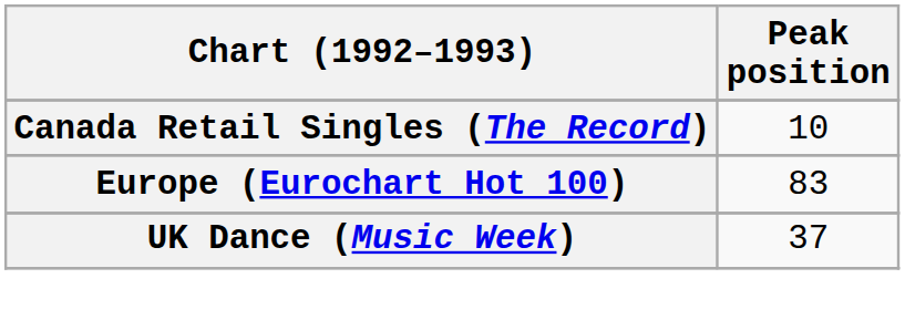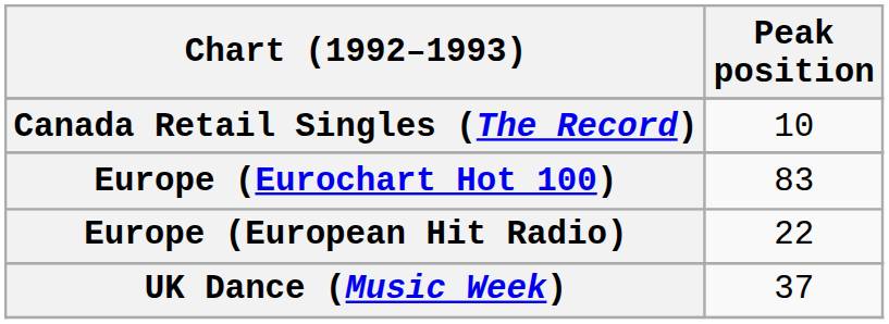 <table class="wikitable sortable plainrowheaders" style="text-align:center">
 <tr>
 <th>Chart (1992–1993)</th>
 <th>Peak<br>position</th>
 </tr>
 <tr>
 </tr>
 <tr>
 </tr>
 <tr>
 <th scope="row">Canada Retail Singles (<em><a href='#'>The Record</a></em>)</th>
 <td>10</td>
 </tr>
 <tr>
 </tr>
 <tr>
 <th scope="row">Europe (<a href='#'>Eurochart Hot 100</a>)</th>
 <td>83</td>
+</tr>
+<tr>
+<th scope="row">Europe (European Hit Radio)</th>
+<td>22</td>
 </tr>
 <tr>
 </tr>
 <tr>
 </tr>
 <tr>
 </tr>
 <tr>
 </tr>
 <tr>
 </tr>
 <tr>
 <th scope="row">UK Dance (<em><a href='#'>Music Week</a></em>)</th>
 <td>37</td>
 </tr>
 <tr>
 </tr>
 <tr>
 </tr>
 <tr>
 </tr>
 <tr>
 </tr>
 <tr>
 </tr>
 </table>
